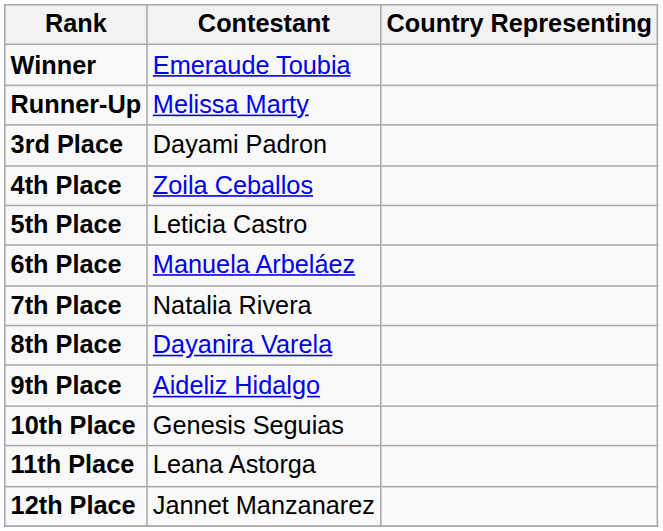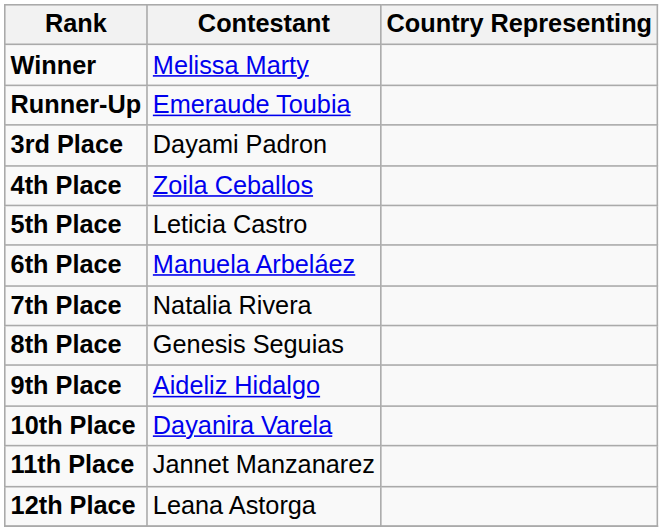 <table class="wikitable sortable">
 <tr>
 <th>Rank</th>
 <th>Contestant</th>
 <th>Country Representing</th>
 </tr>
 <tr>
 <td><strong>Winner</strong></td>
-<td><a href='#'>Emeraude Toubia</a></td>
+<td><a href='#'>Melissa Marty</a></td>
 <td><strong></strong></td>
 </tr>
 <tr>
 <td><strong>Runner-Up</strong></td>
-<td><a href='#'>Melissa Marty</a></td>
+<td><a href='#'>Emeraude Toubia</a></td>
 <td><strong></strong></td>
 </tr>
 <tr>
 <td><strong>3rd Place</strong></td>
 <td>Dayami Padron</td>
 <td><strong></strong></td>
 </tr>
 <tr>
 <td><strong>4th Place</strong></td>
 <td><a href='#'>Zoila Ceballos</a></td>
 <td><strong></strong></td>
 </tr>
 <tr>
 <td><strong>5th Place</strong></td>
 <td>Leticia Castro</td>
 <td><strong></strong></td>
 </tr>
 <tr>
 <td><strong>6th Place</strong></td>
 <td><a href='#'>Manuela Arbeláez</a></td>
 <td><strong></strong></td>
 </tr>
 <tr>
 <td><strong>7th Place</strong></td>
 <td>Natalia Rivera</td>
 <td><strong></strong></td>
 </tr>
 <tr>
 <td><strong>8th Place</strong></td>
-<td><a href='#'>Dayanira Varela</a></td>
+<td>Genesis Seguias</td>
 <td><strong></strong></td>
 </tr>
 <tr>
 <td><strong>9th Place</strong></td>
 <td><a href='#'>Aideliz Hidalgo</a></td>
 <td><strong></strong></td>
 </tr>
 <tr>
 <td><strong>10th Place</strong></td>
-<td>Genesis Seguias</td>
+<td><a href='#'>Dayanira Varela</a></td>
 <td><strong></strong></td>
 </tr>
 <tr>
 <td><strong>11th Place</strong></td>
-<td>Leana Astorga</td>
+<td>Jannet Manzanarez</td>
 <td><strong></strong></td>
 </tr>
 <tr>
 <td><strong>12th Place</strong></td>
-<td>Jannet Manzanarez</td>
+<td>Leana Astorga</td>
 <td><strong></strong></td>
 </tr>
 <tr>
 </tr>
 </table>
